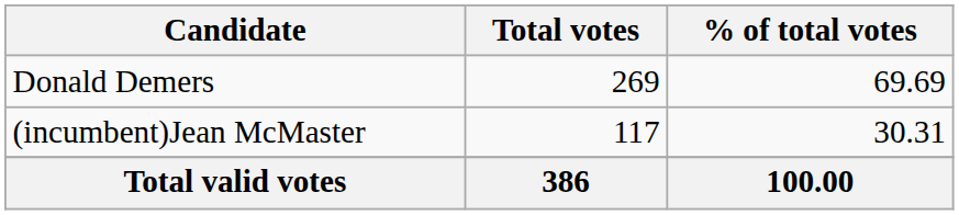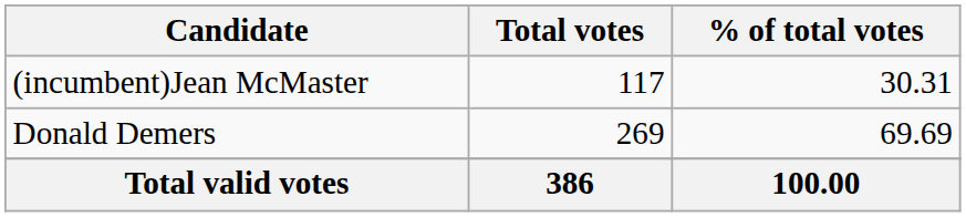 <table class="wikitable" width="475">
 <tr>
 <th align="left">Candidate</th>
 <th align="right">Total votes</th>
 <th align="right">% of total votes</th>
 </tr>
 <tr>
+<td align="left">(incumbent)Jean McMaster</td>
+<td align="right">117</td>
+<td align="right">30.31</td>
+</tr>
+<tr>
 <td align="left">Donald Demers</td>
 <td align="right">269</td>
 <td align="right">69.69</td>
-</tr>
-<tr>
-<td align="left">(incumbent)Jean McMaster</td>
-<td align="right">117</td>
-<td align="right">30.31</td>
 </tr>
 <tr>
 </tr>
 <tr bgcolor="#EEEEEE">
 <th align="left">Total valid votes</th>
 <th align="right"><strong>386</strong></th>
 <th align="right"><strong>100.00</strong></th>
 </tr>
 </table>
